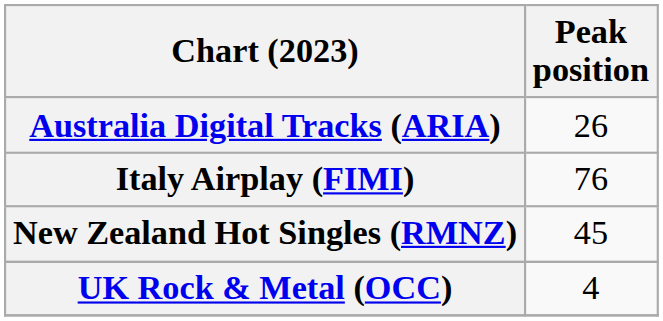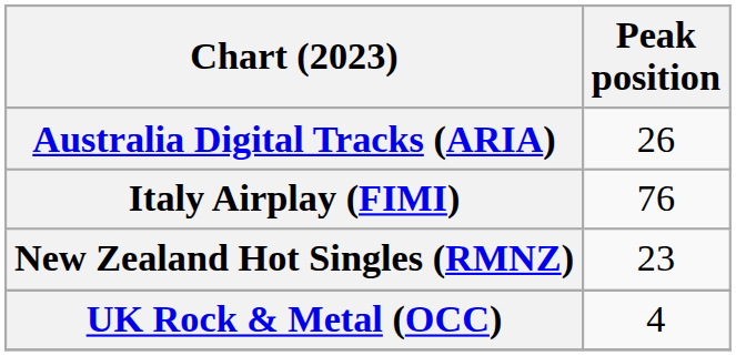 <table class="wikitable sortable plainrowheaders" style="text-align:center">
 <tr>
 <th scope="col">Chart (2023)</th>
 <th scope="col">Peak<br>position</th>
 </tr>
 <tr>
 <th scope="row"><a href='#'>Australia Digital Tracks</a> (<a href='#'>ARIA</a>)</th>
 <td>26</td>
 </tr>
 <tr>
 <th scope="row">Italy Airplay (<a href='#'>FIMI</a>)</th>
 <td>76</td>
 </tr>
 <tr>
 <th scope="row">New Zealand Hot Singles (<a href='#'>RMNZ</a>)</th>
-<td>45</td>
+<td>23</td>
 </tr>
 <tr>
 </tr>
 <tr>
 <th scope="row"><a href='#'>UK Rock & Metal</a> (<a href='#'>OCC</a>)</th>
 <td>4</td>
 </tr>
 <tr>
 </tr>
 </table>
